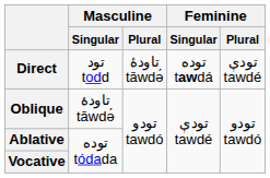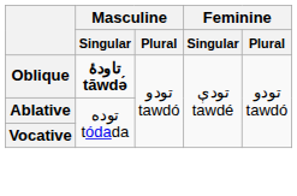 <table class="wikitable" style="text-align: center">
 <tr>
 <th rowspan="2"></th>
 <th colspan="2">Masculine</th>
 <th colspan="2">Feminine</th>
 </tr>
 <tr>
 <th style="border-right;"><small>Singular</small></th>
 <th style="border-left;"><small>Plural</small></th>
 <th style="border-right;"><small>Singular</small></th>
 <th style="border-left;"><small>Plural</small></th>
 </tr>
 <tr>
-<th>Direct</th>
-<td>تود<br>t<a href='#'>od</a>d</td>
-<td>تاودۀ<br>tāwdə́</td>
-<td>توده<br>t<strong>aw</strong>dá</td>
-<td>تودې<br>tawdé</td>
-</tr>
-<tr>
 <th>Oblique</th>
-<td>تاودۀ<br>tāwdə́</td>
+<td><strong>تاودۀ<br>tāwdə́</strong></td>
 <td rowspan="3">تودو<br>tawdó</td>
 <td rowspan="3">تودې<br>tawdé</td>
 <td rowspan="3">تودو<br>tawdó</td>
 </tr>
 <tr>
 <th>Ablative</th>
 <td rowspan="2">توده<br>t<a href='#'>óda</a>da</td>
 </tr>
 <tr>
 <th>Vocative</th>
 </tr>
 </table>
